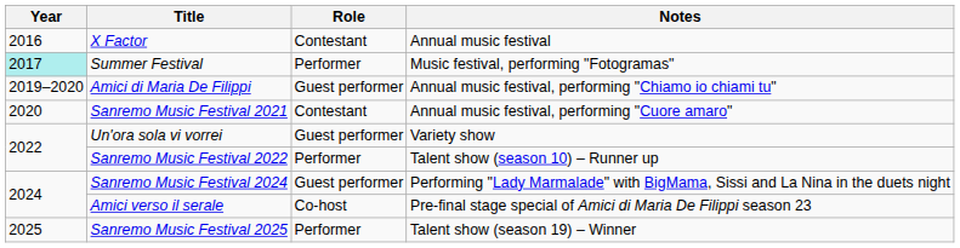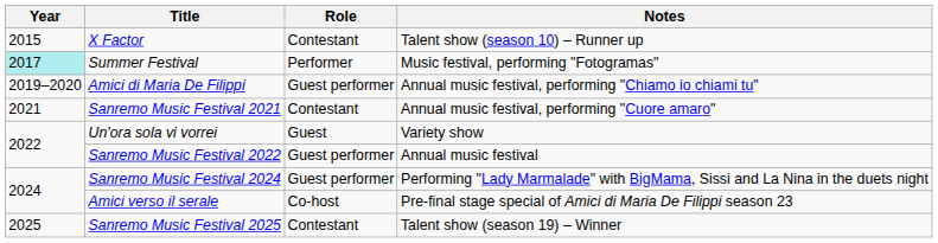 <table class="wikitable">
 <tr>
 <th>Year</th>
 <th>Title</th>
 <th>Role</th>
 <th>Notes</th>
 </tr>
 <tr>
-<td>2016</td>
+<td>2015</td>
 <td><em><a href='#'>X Factor</a></em></td>
 <td>Contestant</td>
-<td>Annual music festival</td>
+<td>Talent show (<a href='#'>season 10</a>) – Runner up</td>
 </tr>
 <tr>
 <td style="background: paleturquoise;">2017</td>
 <td><em>Summer Festival</em></td>
 <td>Performer</td>
 <td>Music festival, performing "Fotogramas"</td>
 </tr>
 <tr>
 <td>2019–2020</td>
 <td><em><a href='#'>Amici di Maria De Filippi</a></em></td>
 <td>Guest performer</td>
 <td>Annual music festival, performing "<a href='#'>Chiamo io chiami tu</a>"</td>
 </tr>
 <tr>
-<td>2020</td>
+<td>2021</td>
 <td><em><a href='#'>Sanremo Music Festival 2021</a></em></td>
 <td>Contestant</td>
 <td>Annual music festival, performing "<a href='#'>Cuore amaro</a>"</td>
 </tr>
 <tr>
 <td rowspan="2">2022</td>
 <td><em>Un'ora sola vi vorrei</em></td>
-<td>Guest performer</td>
+<td>Guest</td>
 <td>Variety show</td>
 </tr>
 <tr>
 <td><em><a href='#'>Sanremo Music Festival 2022</a></em></td>
-<td>Performer</td>
-<td>Talent show (<a href='#'>season 10</a>) – Runner up</td>
+<td>Guest performer</td>
+<td>Annual music festival</td>
 </tr>
 <tr>
 <td rowspan=2>2024</td>
 <td><em><a href='#'>Sanremo Music Festival 2024</a></em></td>
 <td>Guest performer</td>
 <td>Performing "<a href='#'>Lady Marmalade</a>" with <a href='#'>BigMama</a>, Sissi and La Nina in the duets night</td>
 </tr>
 <tr>
 <td><em><a href='#'>Amici verso il serale</a></em></td>
 <td>Co-host</td>
 <td>Pre-final stage special of <em>Amici di Maria De Filippi</em> season 23</td>
 </tr>
 <tr>
 <td>2025</td>
 <td><em><a href='#'>Sanremo Music Festival 2025</a></em></td>
-<td>Performer</td>
+<td>Contestant</td>
 <td>Talent show (season 19) – Winner</td>
 </tr>
 </table>
